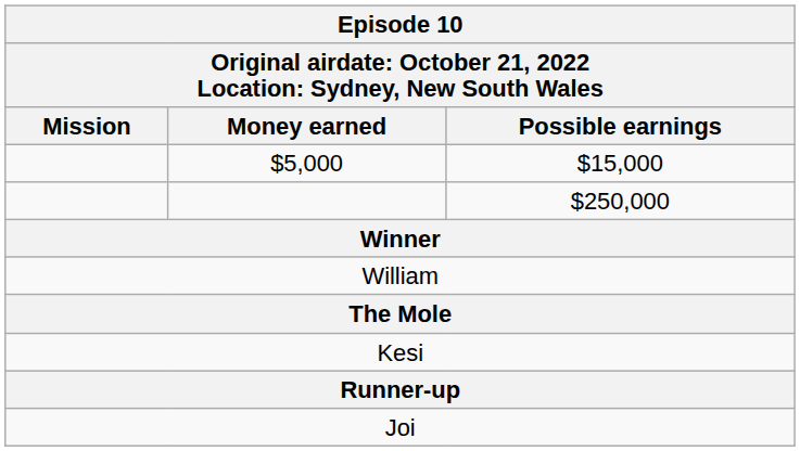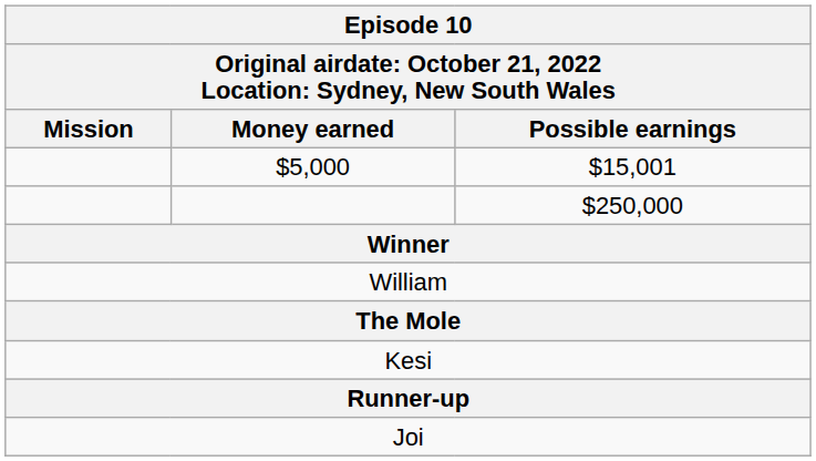 <table class="wikitable" style="font-size: 95%; margin: 10px" align="right" width="40%">
 <tr>
 <th colspan=3>Episode 10</th>
 </tr>
 <tr>
 <th colspan=3>Original airdate: October 21, 2022<br>Location: Sydney, New South Wales</th>
 </tr>
 <tr>
 <th>Mission</th>
 <th>Money earned</th>
 <th>Possible earnings</th>
 </tr>
 <tr>
 <td></td>
 <td align="center">$5,000</td>
-<td align="center">$15,000</td>
+<td align="center">$15,001</td>
 </tr>
 <tr>
 <td><strong></strong></td>
 <td align="center"><strong></strong></td>
 <td align="center">$250,000</td>
 </tr>
 <tr>
 <th colspan=3>Winner</th>
 </tr>
 <tr>
 <td colspan=3 align="center">William</td>
 </tr>
 <tr>
 <th colspan=3>The Mole</th>
 </tr>
 <tr>
 <td colspan=3 align="center">Kesi</td>
 </tr>
 <tr>
 <th colspan=3>Runner-up</th>
 </tr>
 <tr>
 <td colspan=3 align="center">Joi</td>
 </tr>
 </table>
